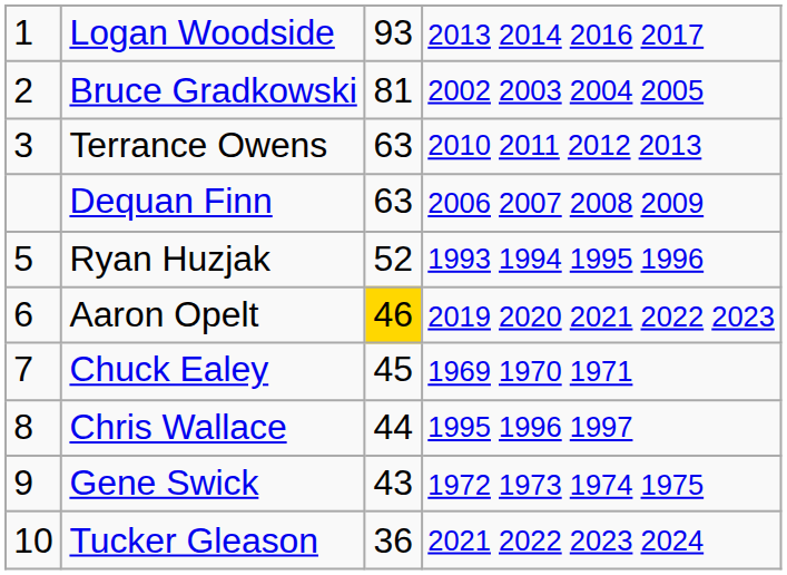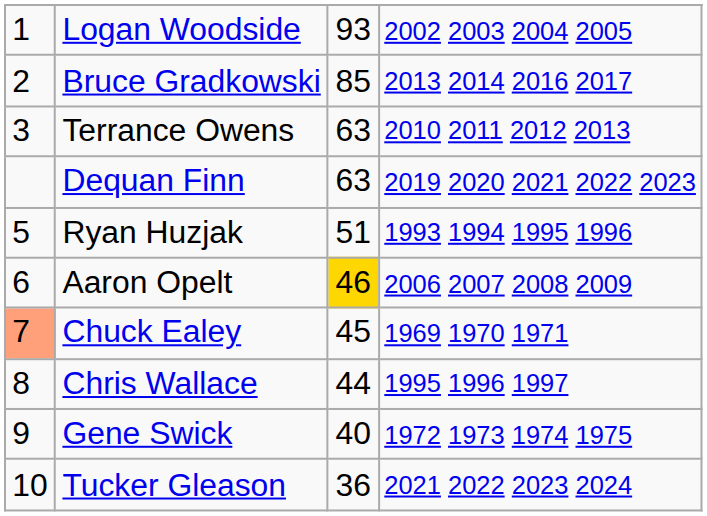 <table class="wikitable">
 <tr>
 </tr>
 <tr>
 <td>1</td>
 <td><a href='#'>Logan Woodside</a></td>
 <td>93</td>
-<td style="font-size:80%;"><a href='#'>2013</a> <a href='#'>2014</a> <a href='#'>2016</a> <a href='#'>2017</a></td>
+<td style="font-size:80%;"><a href='#'>2002</a> <a href='#'>2003</a> <a href='#'>2004</a> <a href='#'>2005</a></td>
 </tr>
 <tr>
 <td>2</td>
 <td><a href='#'>Bruce Gradkowski</a></td>
-<td>81</td>
-<td style="font-size:80%;"><a href='#'>2002</a> <a href='#'>2003</a> <a href='#'>2004</a> <a href='#'>2005</a></td>
+<td>85</td>
+<td style="font-size:80%;"><a href='#'>2013</a> <a href='#'>2014</a> <a href='#'>2016</a> <a href='#'>2017</a></td>
 </tr>
 <tr>
 <td>3</td>
 <td>Terrance Owens</td>
 <td>63</td>
 <td style="font-size:80%;"><a href='#'>2010</a> <a href='#'>2011</a> <a href='#'>2012</a> <a href='#'>2013</a></td>
 </tr>
 <tr>
 <td></td>
 <td><a href='#'>Dequan Finn</a></td>
 <td>63</td>
-<td style="font-size:80%;"><a href='#'>2006</a> <a href='#'>2007</a> <a href='#'>2008</a> <a href='#'>2009</a></td>
+<td style="font-size:80%;"><a href='#'>2019</a> <a href='#'>2020</a> <a href='#'>2021</a> <a href='#'>2022</a> <a href='#'>2023</a></td>
 </tr>
 <tr>
 <td>5</td>
 <td>Ryan Huzjak</td>
-<td>52</td>
+<td>51</td>
 <td style="font-size:80%;"><a href='#'>1993</a> <a href='#'>1994</a> <a href='#'>1995</a> <a href='#'>1996</a></td>
 </tr>
 <tr>
 <td>6</td>
 <td>Aaron Opelt</td>
 <td style="background: gold;">46</td>
-<td style="font-size:80%;"><a href='#'>2019</a> <a href='#'>2020</a> <a href='#'>2021</a> <a href='#'>2022</a> <a href='#'>2023</a></td>
+<td style="font-size:80%;"><a href='#'>2006</a> <a href='#'>2007</a> <a href='#'>2008</a> <a href='#'>2009</a></td>
 </tr>
 <tr>
-<td>7</td>
+<td style="background: lightsalmon;">7</td>
 <td><a href='#'>Chuck Ealey</a></td>
 <td>45</td>
 <td style="font-size:80%;"><a href='#'>1969</a> <a href='#'>1970</a> <a href='#'>1971</a></td>
 </tr>
 <tr>
 <td>8</td>
 <td><a href='#'>Chris Wallace</a></td>
 <td>44</td>
 <td style="font-size:80%;"><a href='#'>1995</a> <a href='#'>1996</a> <a href='#'>1997</a></td>
 </tr>
 <tr>
 <td>9</td>
 <td><a href='#'>Gene Swick</a></td>
-<td>43</td>
+<td>40</td>
 <td style="font-size:80%;"><a href='#'>1972</a> <a href='#'>1973</a> <a href='#'>1974</a> <a href='#'>1975</a></td>
 </tr>
 <tr>
 <td>10</td>
 <td><a href='#'>Tucker Gleason</a></td>
 <td>36</td>
 <td style="font-size:80%;"><a href='#'>2021</a> <a href='#'>2022</a> <a href='#'>2023</a> <a href='#'>2024</a></td>
 </tr>
 </table>
